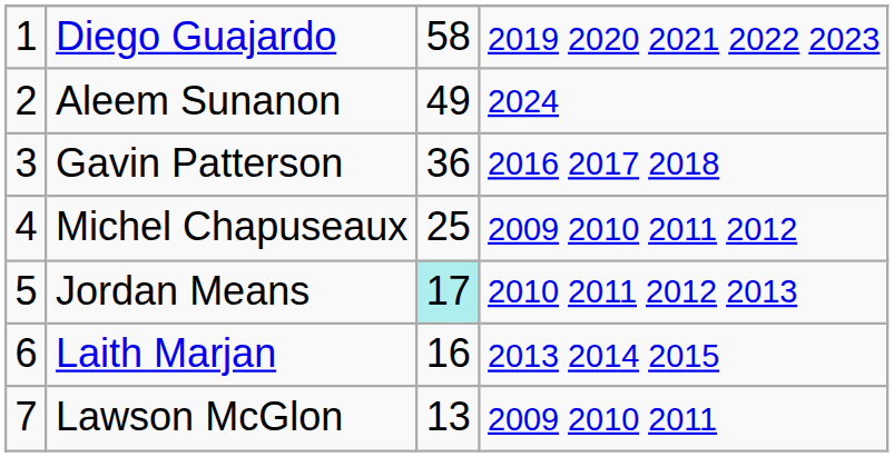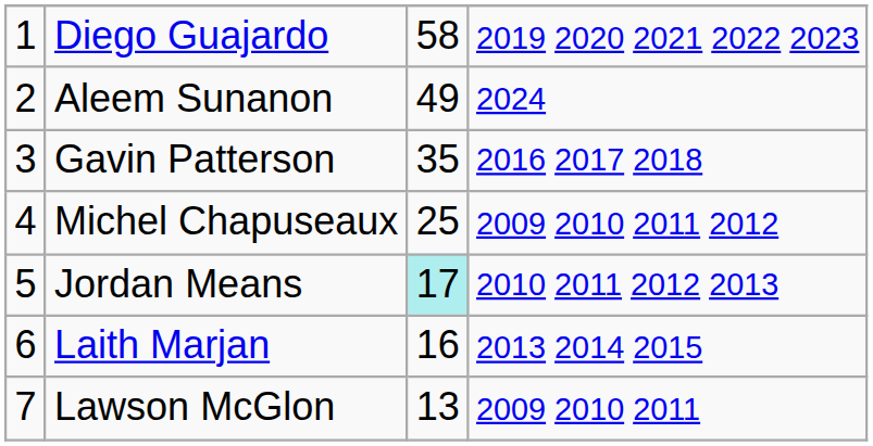 <table class="wikitable">
 <tr>
 </tr>
 <tr>
 <td>1</td>
 <td><a href='#'>Diego Guajardo</a></td>
 <td>58</td>
 <td style="font-size:80%;"><a href='#'>2019</a> <a href='#'>2020</a> <a href='#'>2021</a> <a href='#'>2022</a> <a href='#'>2023</a></td>
 </tr>
 <tr>
 <td>2</td>
 <td>Aleem Sunanon</td>
 <td>49</td>
 <td style="font-size:80%;"><a href='#'>2024</a></td>
 </tr>
 <tr>
 <td>3</td>
 <td>Gavin Patterson</td>
-<td>36</td>
+<td>35</td>
 <td style="font-size:80%;"><a href='#'>2016</a> <a href='#'>2017</a> <a href='#'>2018</a></td>
 </tr>
 <tr>
 <td>4</td>
 <td>Michel Chapuseaux</td>
 <td>25</td>
 <td style="font-size:80%;"><a href='#'>2009</a> <a href='#'>2010</a> <a href='#'>2011</a> <a href='#'>2012</a></td>
 </tr>
 <tr>
 <td>5</td>
 <td>Jordan Means</td>
 <td style="background: paleturquoise;">17</td>
 <td style="font-size:80%;"><a href='#'>2010</a> <a href='#'>2011</a> <a href='#'>2012</a> <a href='#'>2013</a></td>
 </tr>
 <tr>
 <td>6</td>
 <td><a href='#'>Laith Marjan</a></td>
 <td>16</td>
 <td style="font-size:80%;"><a href='#'>2013</a> <a href='#'>2014</a> <a href='#'>2015</a></td>
 </tr>
 <tr>
 <td>7</td>
 <td>Lawson McGlon</td>
 <td>13</td>
 <td style="font-size:80%;"><a href='#'>2009</a> <a href='#'>2010</a> <a href='#'>2011</a></td>
 </tr>
 </table>
